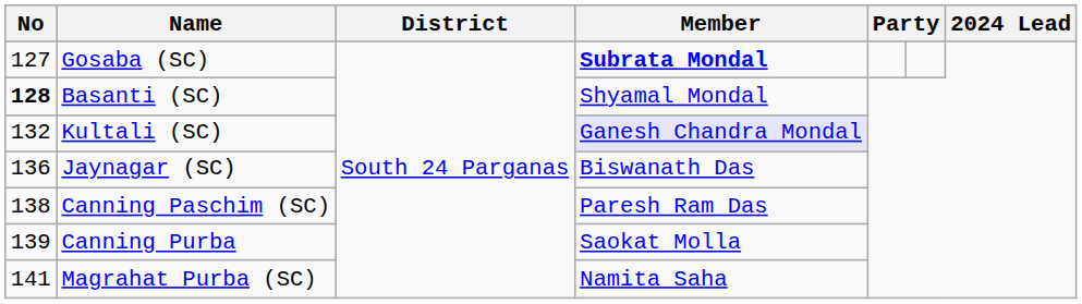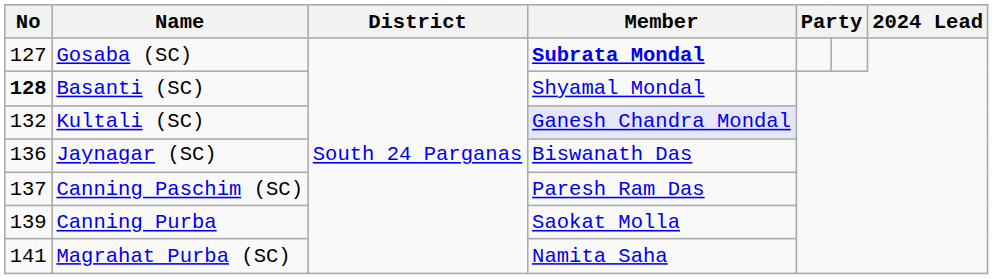 <table class="wikitable sortable">
 <tr>
 <th>No</th>
 <th>Name</th>
 <th>District</th>
 <th>Member</th>
 <th colspan="2">Party</th>
 <th colspan="2">2024 Lead</th>
 </tr>
 <tr>
 <td>127</td>
 <td><a href='#'>Gosaba</a> (SC)</td>
 <td rowspan="7"><a href='#'>South 24 Parganas</a></td>
 <td><strong><a href='#'>Subrata Mondal</a></strong></td>
 <td></td>
 <td></td>
 </tr>
 <tr>
 <td><strong>128</strong></td>
 <td><a href='#'>Basanti</a> (SC)</td>
 <td><a href='#'>Shyamal Mondal</a></td>
 </tr>
 <tr>
 <td>132</td>
 <td><a href='#'>Kultali</a> (SC)</td>
 <td style="background: lavender;"><a href='#'>Ganesh Chandra Mondal</a></td>
 </tr>
 <tr>
 <td>136</td>
 <td><a href='#'>Jaynagar</a> (SC)</td>
 <td><a href='#'>Biswanath Das</a></td>
 </tr>
 <tr>
-<td>138</td>
+<td>137</td>
 <td><a href='#'>Canning Paschim</a> (SC)</td>
 <td><a href='#'>Paresh Ram Das</a></td>
 </tr>
 <tr>
 <td>139</td>
 <td><a href='#'>Canning Purba</a></td>
 <td><a href='#'>Saokat Molla</a></td>
 </tr>
 <tr>
 <td>141</td>
 <td><a href='#'>Magrahat Purba</a> (SC)</td>
 <td><a href='#'>Namita Saha</a></td>
 </tr>
 </table>
